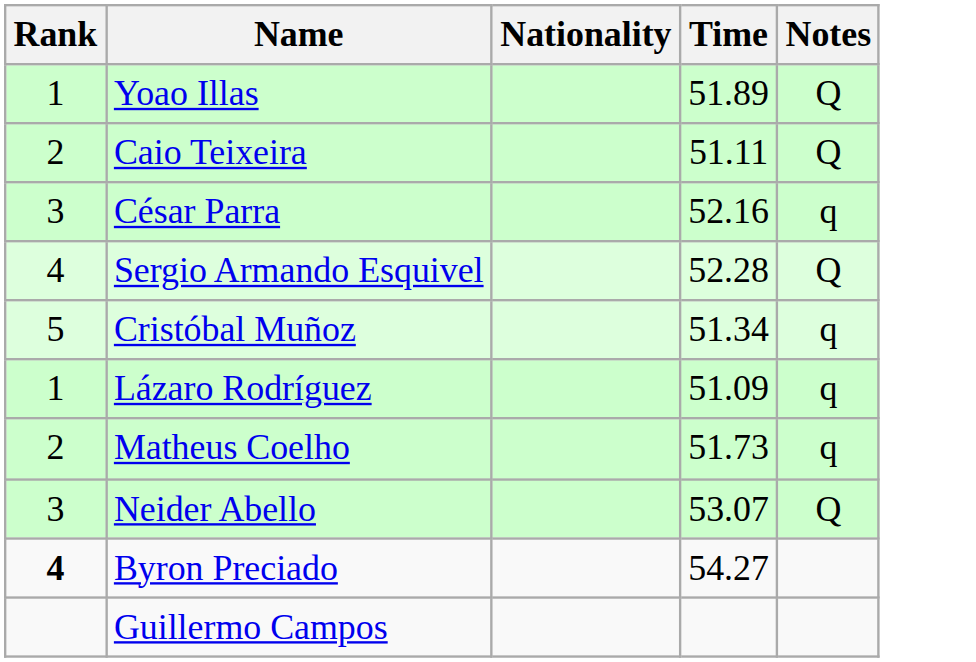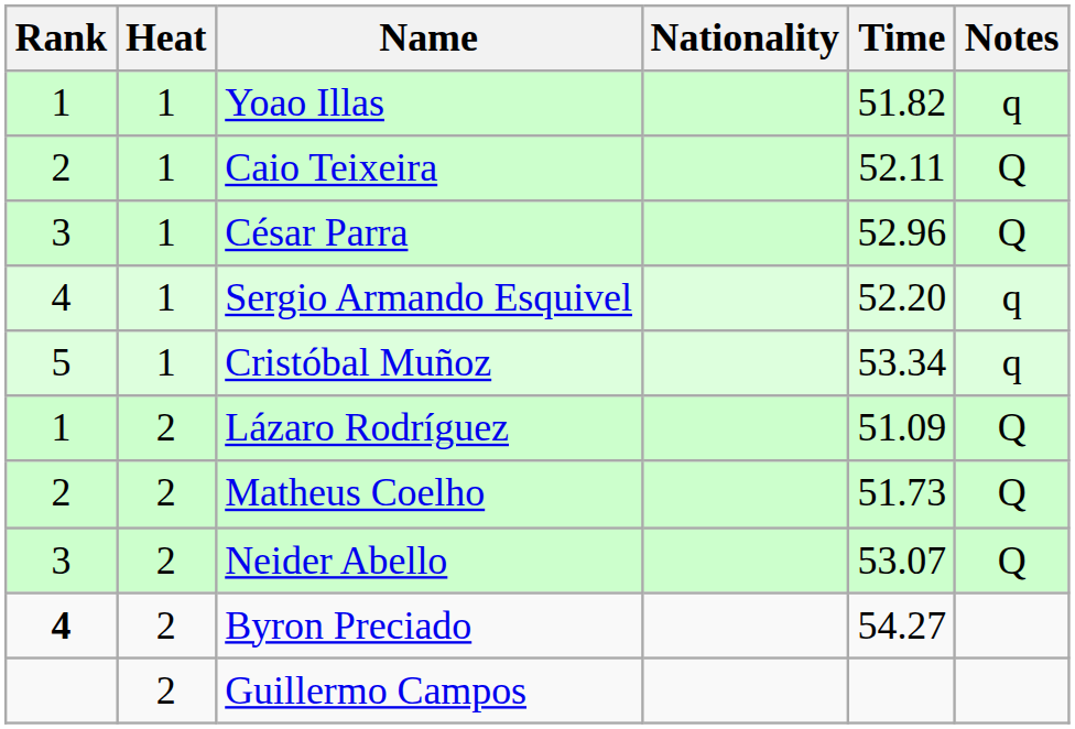 <table class="wikitable sortable" style="text-align:center; font-size:95%">
 <tr>
 <th>Rank</th>
+<th>Heat</th>
 <th>Name</th>
 <th>Nationality</th>
 <th>Time</th>
 <th>Notes</th>
 </tr>
 <tr bgcolor=ccffcc>
 <td>1</td>
+<td>1</td>
 <td align=left><a href='#'>Yoao Illas</a></td>
 <td align=left></td>
-<td>51.89</td>
+<td>51.82</td>
+<td>q</td>
+</tr>
+<tr bgcolor=ccffcc>
+<td>2</td>
+<td>1</td>
+<td align=left><a href='#'>Caio Teixeira</a></td>
+<td align=left></td>
+<td>52.11</td>
+<td>Q</td>
+</tr>
+<tr bgcolor=ccffcc>
+<td>3</td>
+<td>1</td>
+<td align=left><a href='#'>César Parra</a></td>
+<td align=left></td>
+<td>52.96</td>
+<td>Q</td>
+</tr>
+<tr bgcolor=ddffdd>
+<td>4</td>
+<td>1</td>
+<td align=left><a href='#'>Sergio Armando Esquivel</a></td>
+<td align=left></td>
+<td>52.20</td>
+<td>q</td>
+</tr>
+<tr bgcolor=ddffdd>
+<td>5</td>
+<td>1</td>
+<td align=left><a href='#'>Cristóbal Muñoz</a></td>
+<td align=left></td>
+<td>53.34</td>
+<td>q</td>
+</tr>
+<tr bgcolor=ccffcc>
+<td>1</td>
+<td>2</td>
+<td align=left><a href='#'>Lázaro Rodríguez</a></td>
+<td align=left></td>
+<td>51.09</td>
 <td>Q</td>
 </tr>
 <tr bgcolor=ccffcc>
 <td>2</td>
-<td align=left><a href='#'>Caio Teixeira</a></td>
+<td>2</td>
+<td align=left><a href='#'>Matheus Coelho</a></td>
 <td align=left></td>
-<td>51.11</td>
+<td>51.73</td>
 <td>Q</td>
 </tr>
 <tr bgcolor=ccffcc>
 <td>3</td>
-<td align=left><a href='#'>César Parra</a></td>
-<td align=left></td>
-<td>52.16</td>
-<td>q</td>
-</tr>
-<tr bgcolor=ddffdd>
-<td>4</td>
-<td align=left><a href='#'>Sergio Armando Esquivel</a></td>
-<td align=left></td>
-<td>52.28</td>
-<td>Q</td>
-</tr>
-<tr bgcolor=ddffdd>
-<td>5</td>
-<td align=left><a href='#'>Cristóbal Muñoz</a></td>
-<td align=left></td>
-<td>51.34</td>
-<td>q</td>
-</tr>
-<tr bgcolor=ccffcc>
-<td>1</td>
-<td align=left><a href='#'>Lázaro Rodríguez</a></td>
-<td align=left></td>
-<td>51.09</td>
-<td>q</td>
-</tr>
-<tr bgcolor=ccffcc>
 <td>2</td>
-<td align=left><a href='#'>Matheus Coelho</a></td>
-<td align=left></td>
-<td>51.73</td>
-<td>q</td>
-</tr>
-<tr bgcolor=ccffcc>
-<td>3</td>
 <td align=left><a href='#'>Neider Abello</a></td>
 <td align=left></td>
 <td>53.07</td>
 <td>Q</td>
 </tr>
 <tr>
 <td><strong>4</strong></td>
+<td>2</td>
 <td align=left><a href='#'>Byron Preciado</a></td>
 <td align=left></td>
 <td>54.27</td>
 <td></td>
 </tr>
 <tr>
 <td></td>
+<td>2</td>
 <td align=left><a href='#'>Guillermo Campos</a></td>
 <td align=left></td>
 <td></td>
 <td></td>
 </tr>
 </table>
